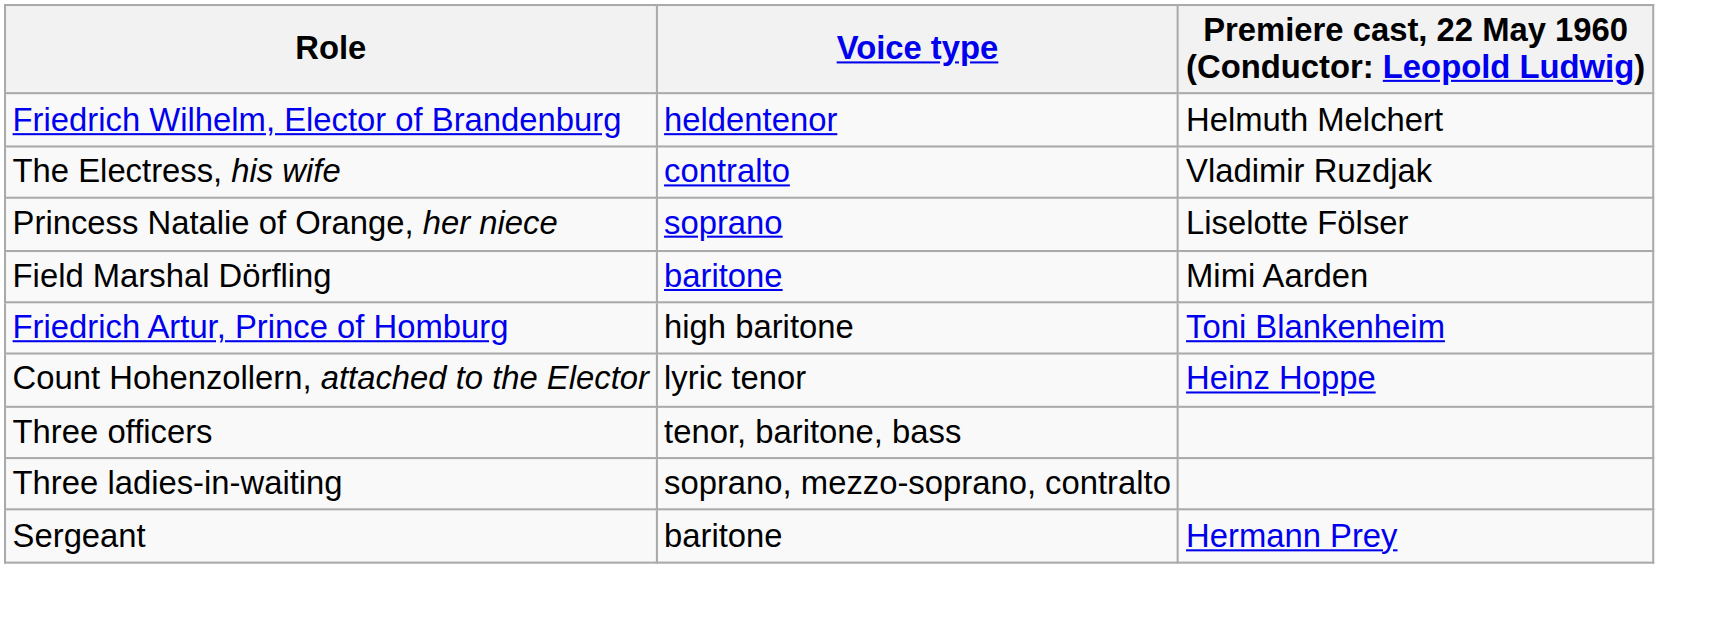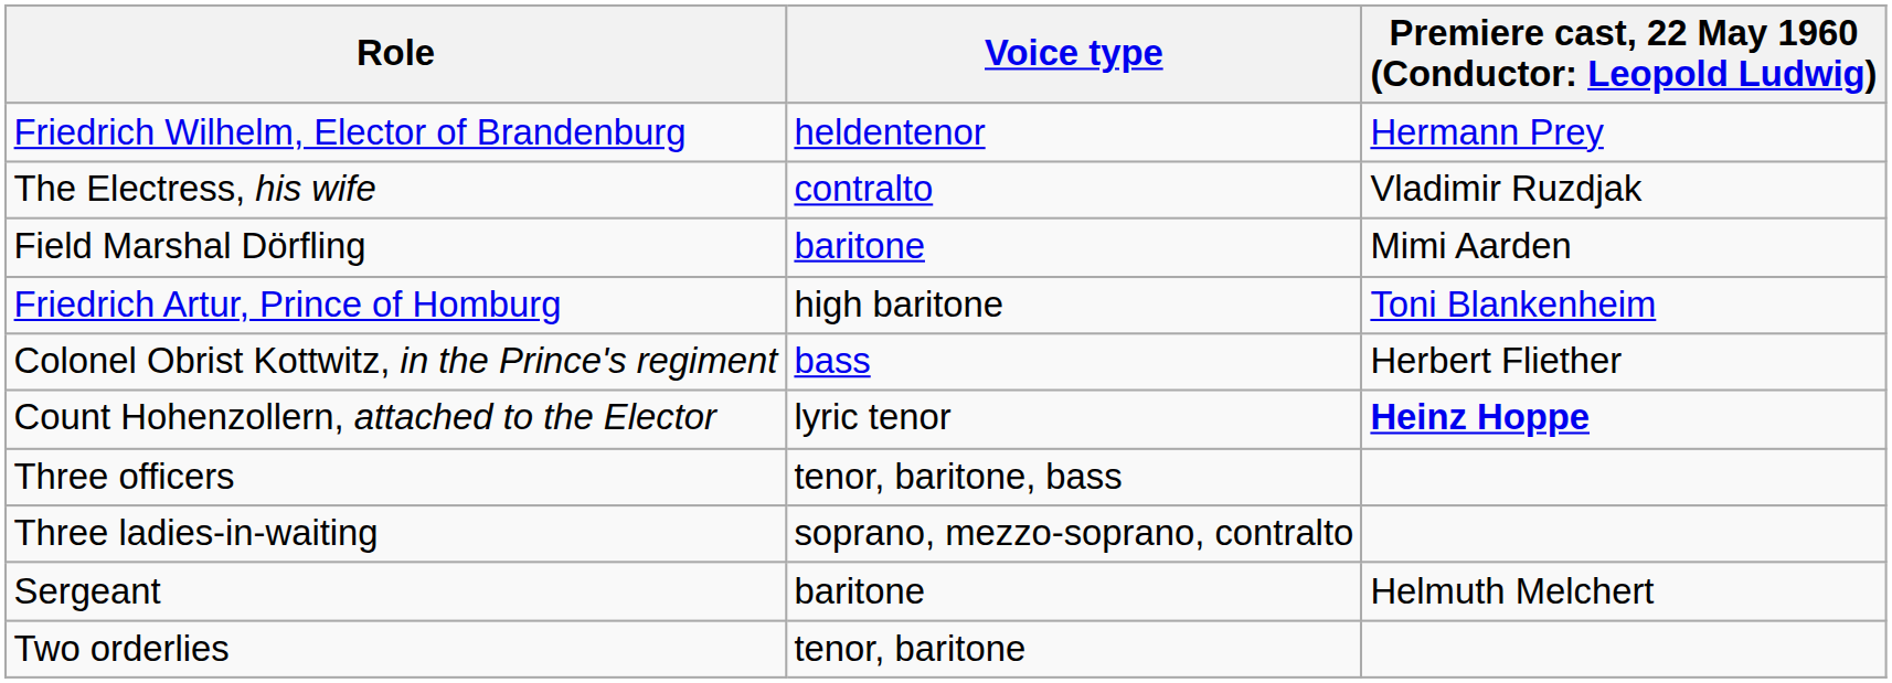 <table class="wikitable">
 <tr>
 <th>Role</th>
 <th><a href='#'>Voice type</a></th>
 <th>Premiere cast, 22 May 1960<br>(Conductor: <a href='#'>Leopold Ludwig</a>)</th>
 </tr>
 <tr>
 <td><a href='#'>Friedrich Wilhelm, Elector of Brandenburg</a></td>
 <td><a href='#'>heldentenor</a></td>
-<td>Helmuth Melchert</td>
+<td><a href='#'>Hermann Prey</a></td>
 </tr>
 <tr>
 <td>The Electress, <em>his wife</em></td>
 <td><a href='#'>contralto</a></td>
 <td>Vladimir Ruzdjak</td>
-</tr>
-<tr>
-<td>Princess Natalie of Orange, <em>her niece</em></td>
-<td><a href='#'>soprano</a></td>
-<td>Liselotte Fölser</td>
 </tr>
 <tr>
 <td>Field Marshal Dörfling</td>
 <td><a href='#'>baritone</a></td>
 <td>Mimi Aarden</td>
 </tr>
 <tr>
 <td><a href='#'>Friedrich Artur, Prince of Homburg</a></td>
 <td>high baritone</td>
 <td><a href='#'>Toni Blankenheim</a></td>
 </tr>
 <tr>
+<td>Colonel Obrist Kottwitz, <em>in the Prince's regiment</em></td>
+<td><a href='#'>bass</a></td>
+<td>Herbert Fliether</td>
+</tr>
+<tr>
 <td>Count Hohenzollern, <em>attached to the Elector</em></td>
 <td>lyric tenor</td>
-<td><a href='#'>Heinz Hoppe</a></td>
+<td><strong><a href='#'>Heinz Hoppe</a></strong></td>
 </tr>
 <tr>
 <td>Three officers</td>
 <td>tenor, baritone, bass</td>
 <td></td>
 </tr>
 <tr>
 <td>Three ladies-in-waiting</td>
 <td>soprano, mezzo-soprano, contralto</td>
 <td></td>
 </tr>
 <tr>
 <td>Sergeant</td>
 <td>baritone</td>
-<td><a href='#'>Hermann Prey</a></td>
+<td>Helmuth Melchert</td>
+</tr>
+<tr>
+<td>Two orderlies</td>
+<td>tenor, baritone</td>
+<td></td>
 </tr>
 </table>
